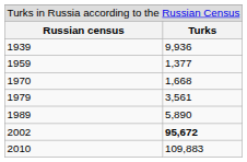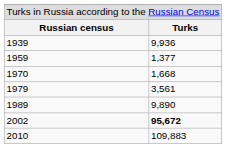 <table class="wikitable sortable">
 <tr>
 </tr>
 <tr bgcolor=#DDDDDD>
 <td colspan=8 align="center">Turks in Russia according to the <a href='#'>Russian Census</a></td>
 </tr>
 <tr bgcolor=#f0f0f0 align="center">
 <th>Russian census</th>
 <th>Turks</th>
 </tr>
 <tr>
 <td>1939</td>
 <td>9,936</td>
 </tr>
 <tr>
 <td>1959</td>
 <td>1,377</td>
 </tr>
 <tr>
 <td>1970</td>
 <td>1,668</td>
 </tr>
 <tr>
 <td>1979</td>
 <td>3,561</td>
 </tr>
 <tr>
 <td>1989</td>
-<td>5,890</td>
+<td>9,890</td>
 </tr>
 <tr>
 <td>2002</td>
 <td><strong>95,672</strong></td>
 </tr>
 <tr>
 <td>2010</td>
 <td>109,883</td>
 </tr>
 </table>
